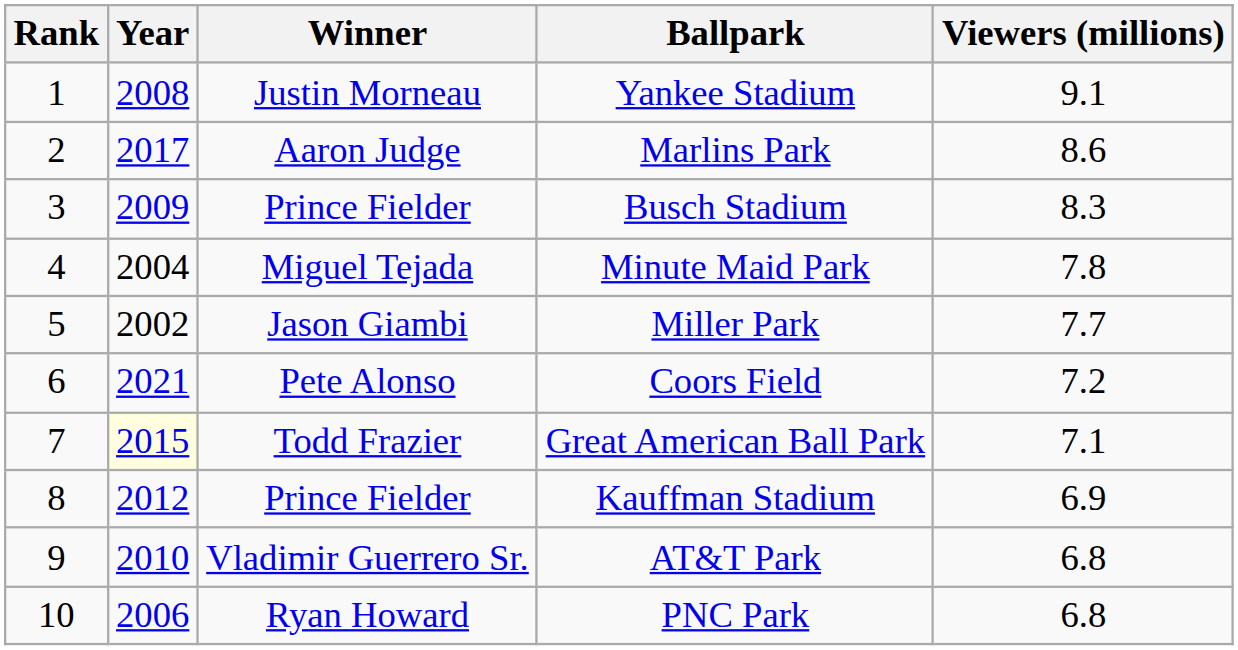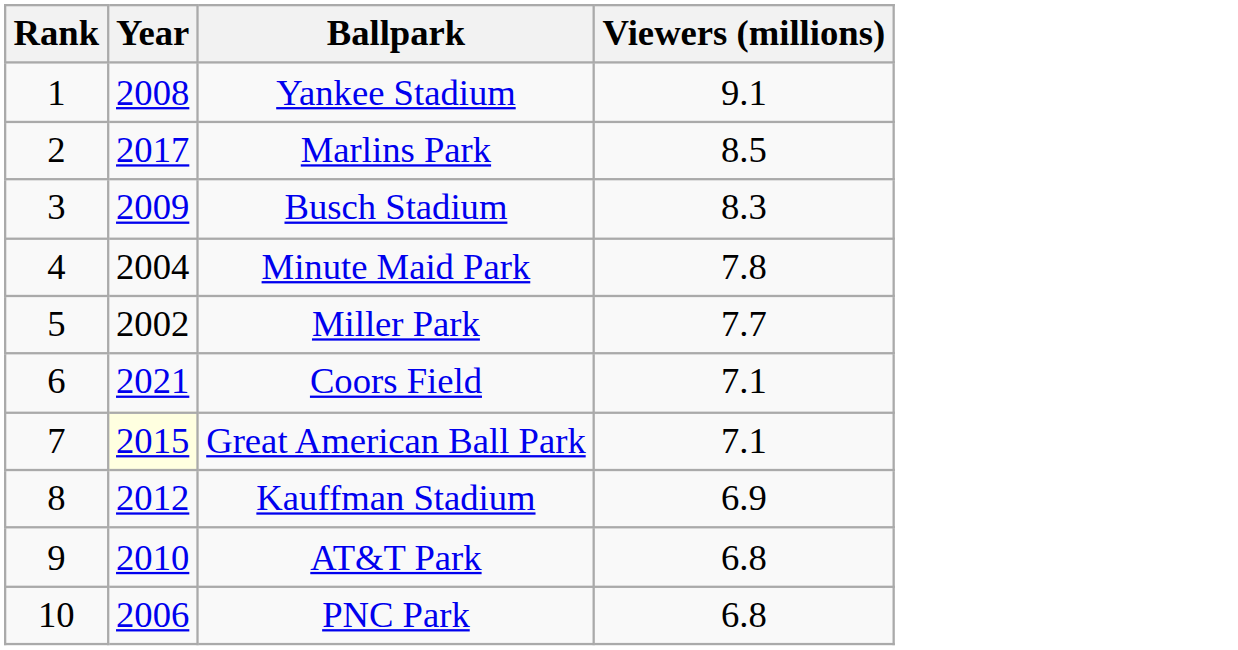 <table class="wikitable" style="text-align:center;">
 <tr>
 <th>Rank</th>
 <th>Year</th>
-<th>Winner</th>
 <th>Ballpark</th>
 <th>Viewers (millions)</th>
 </tr>
 <tr>
 <td>1</td>
 <td><a href='#'>2008</a></td>
-<td><a href='#'>Justin Morneau</a></td>
 <td><a href='#'>Yankee Stadium</a></td>
 <td>9.1</td>
 </tr>
 <tr>
 <td>2</td>
 <td><a href='#'>2017</a></td>
-<td><a href='#'>Aaron Judge</a></td>
 <td><a href='#'>Marlins Park</a></td>
-<td>8.6</td>
+<td>8.5</td>
 </tr>
 <tr>
 <td>3</td>
 <td><a href='#'>2009</a></td>
-<td><a href='#'>Prince Fielder</a></td>
 <td><a href='#'>Busch Stadium</a></td>
 <td>8.3</td>
 </tr>
 <tr>
 <td>4</td>
 <td>2004</td>
-<td><a href='#'>Miguel Tejada</a></td>
 <td><a href='#'>Minute Maid Park</a></td>
 <td>7.8</td>
 </tr>
 <tr>
 <td>5</td>
 <td>2002</td>
-<td><a href='#'>Jason Giambi</a></td>
 <td><a href='#'>Miller Park</a></td>
 <td>7.7</td>
 </tr>
 <tr>
 <td>6</td>
 <td><a href='#'>2021</a></td>
-<td><a href='#'>Pete Alonso</a></td>
 <td><a href='#'>Coors Field</a></td>
-<td>7.2</td>
+<td>7.1</td>
 </tr>
 <tr>
 <td>7</td>
 <td style="background: lightyellow;"><a href='#'>2015</a></td>
-<td><a href='#'>Todd Frazier</a></td>
 <td><a href='#'>Great American Ball Park</a></td>
 <td>7.1</td>
 </tr>
 <tr>
 <td>8</td>
 <td><a href='#'>2012</a></td>
-<td><a href='#'>Prince Fielder</a></td>
 <td><a href='#'>Kauffman Stadium</a></td>
 <td>6.9</td>
 </tr>
 <tr>
 <td>9</td>
 <td><a href='#'>2010</a></td>
-<td><a href='#'>Vladimir Guerrero Sr.</a></td>
 <td><a href='#'>AT&T Park</a></td>
 <td>6.8</td>
 </tr>
 <tr>
 <td>10</td>
 <td><a href='#'>2006</a></td>
-<td><a href='#'>Ryan Howard</a></td>
 <td><a href='#'>PNC Park</a></td>
 <td>6.8</td>
 </tr>
 </table>
